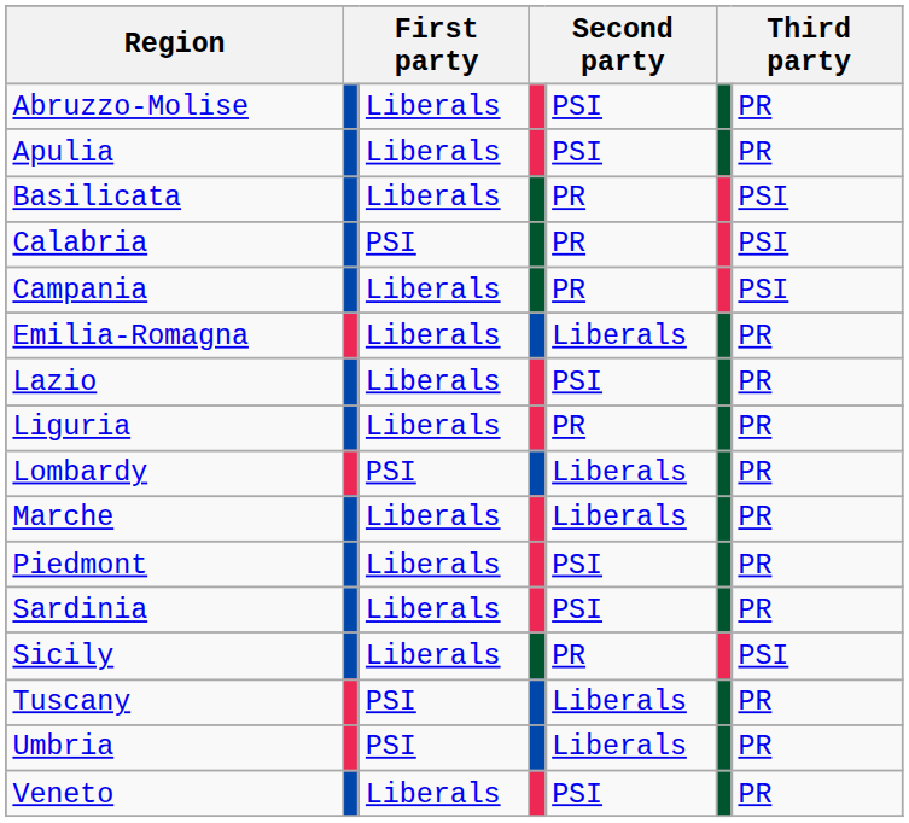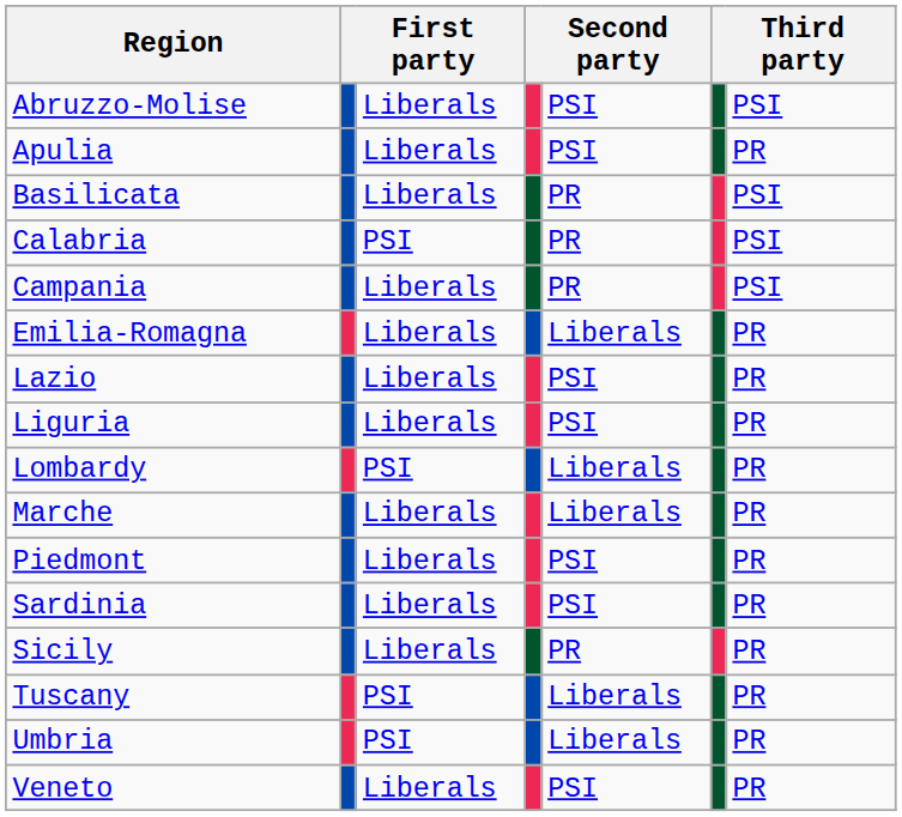 <table class=wikitable>
 <tr>
 <th style="width:150px;">Region</th>
 <th colspan=2 style="width:80px;">First party</th>
 <th colspan=2 style="width:80px;">Second party</th>
 <th colspan=2 style="width:80px;">Third party</th>
 </tr>
 <tr>
 <td><a href='#'>Abruzzo-Molise</a></td>
 <td width="1" bgcolor="#0047AB"></td>
 <td align="left"><a href='#'>Liberals</a></td>
 <td width="1" bgcolor="#ED2855"></td>
 <td align="left"><a href='#'>PSI</a></td>
 <td width="1" bgcolor="#00542E"></td>
-<td align="left"><a href='#'>PR</a></td>
+<td align="left"><a href='#'>PSI</a></td>
 </tr>
 <tr>
 <td><a href='#'>Apulia</a></td>
 <td width="1" bgcolor="#0047AB"></td>
 <td align="left"><a href='#'>Liberals</a></td>
 <td width="1" bgcolor="#ED2855"></td>
 <td align="left"><a href='#'>PSI</a></td>
 <td width="1" bgcolor="#00542E"></td>
 <td align="left"><a href='#'>PR</a></td>
 </tr>
 <tr>
 <td><a href='#'>Basilicata</a></td>
 <td width="1" bgcolor="#0047AB"></td>
 <td align="left"><a href='#'>Liberals</a></td>
 <td width="1" bgcolor="#00542E"></td>
 <td align="left"><a href='#'>PR</a></td>
 <td width="1" bgcolor="#ED2855"></td>
 <td align="left"><a href='#'>PSI</a></td>
 </tr>
 <tr>
 <td><a href='#'>Calabria</a></td>
 <td width="1" bgcolor="#0047AB"></td>
 <td align="left"><a href='#'>PSI</a></td>
 <td width="1" bgcolor="#00542E"></td>
 <td align="left"><a href='#'>PR</a></td>
 <td width="1" bgcolor="#ED2855"></td>
 <td align="left"><a href='#'>PSI</a></td>
 </tr>
 <tr>
 <td><a href='#'>Campania</a></td>
 <td width="1" bgcolor="#0047AB"></td>
 <td align="left"><a href='#'>Liberals</a></td>
 <td width="1" bgcolor="#00542E"></td>
 <td align="left"><a href='#'>PR</a></td>
 <td width="1" bgcolor="#ED2855"></td>
 <td align="left"><a href='#'>PSI</a></td>
 </tr>
 <tr>
 <td><a href='#'>Emilia-Romagna</a></td>
 <td width="1" bgcolor="#ED2855"></td>
 <td align="left"><a href='#'>Liberals</a></td>
 <td width="1" bgcolor="#0047AB"></td>
 <td align="left"><a href='#'>Liberals</a></td>
 <td width="1" bgcolor="#00542E"></td>
 <td align="left"><a href='#'>PR</a></td>
 </tr>
 <tr>
 <td><a href='#'>Lazio</a></td>
 <td width="1" bgcolor="#0047AB"></td>
 <td align="left"><a href='#'>Liberals</a></td>
 <td width="1" bgcolor="#ED2855"></td>
 <td align="left"><a href='#'>PSI</a></td>
 <td width="1" bgcolor="#00542E"></td>
 <td align="left"><a href='#'>PR</a></td>
 </tr>
 <tr>
 <td><a href='#'>Liguria</a></td>
 <td width="1" bgcolor="#0047AB"></td>
 <td align="left"><a href='#'>Liberals</a></td>
 <td width="1" bgcolor="#ED2855"></td>
-<td align="left"><a href='#'>PR</a></td>
+<td align="left"><a href='#'>PSI</a></td>
 <td width="1" bgcolor="#00542E"></td>
 <td align="left"><a href='#'>PR</a></td>
 </tr>
 <tr>
 <td><a href='#'>Lombardy</a></td>
 <td width="1" bgcolor="#ED2855"></td>
 <td align="left"><a href='#'>PSI</a></td>
 <td width="1" bgcolor="#0047AB"></td>
 <td align="left"><a href='#'>Liberals</a></td>
 <td width="1" bgcolor="#00542E"></td>
 <td align="left"><a href='#'>PR</a></td>
 </tr>
 <tr>
 <td><a href='#'>Marche</a></td>
 <td width="1" bgcolor="#0047AB"></td>
 <td align="left"><a href='#'>Liberals</a></td>
 <td width="1" bgcolor="#ED2855"></td>
 <td align="left"><a href='#'>Liberals</a></td>
 <td width="1" bgcolor="#00542E"></td>
 <td align="left"><a href='#'>PR</a></td>
 </tr>
 <tr>
 <td><a href='#'>Piedmont</a></td>
 <td width="1" bgcolor="#0047AB"></td>
 <td align="left"><a href='#'>Liberals</a></td>
 <td width="1" bgcolor="#ED2855"></td>
 <td align="left"><a href='#'>PSI</a></td>
 <td width="1" bgcolor="#00542E"></td>
 <td align="left"><a href='#'>PR</a></td>
 </tr>
 <tr>
 <td><a href='#'>Sardinia</a></td>
 <td width="1" bgcolor="#0047AB"></td>
 <td align="left"><a href='#'>Liberals</a></td>
 <td width="1" bgcolor="#ED2855"></td>
 <td align="left"><a href='#'>PSI</a></td>
 <td width="1" bgcolor="#00542E"></td>
 <td align="left"><a href='#'>PR</a></td>
 </tr>
 <tr>
 <td><a href='#'>Sicily</a></td>
 <td width="1" bgcolor="#0047AB"></td>
 <td align="left"><a href='#'>Liberals</a></td>
 <td width="1" bgcolor="#00542E"></td>
 <td align="left"><a href='#'>PR</a></td>
 <td width="1" bgcolor="#ED2855"></td>
-<td align="left"><a href='#'>PSI</a></td>
+<td align="left"><a href='#'>PR</a></td>
 </tr>
 <tr>
 <td><a href='#'>Tuscany</a></td>
 <td width="1" bgcolor="#ED2855"></td>
 <td align="left"><a href='#'>PSI</a></td>
 <td width="1" bgcolor="#0047AB"></td>
 <td align="left"><a href='#'>Liberals</a></td>
 <td width="1" bgcolor="#00542E"></td>
 <td align="left"><a href='#'>PR</a></td>
 </tr>
 <tr>
 <td><a href='#'>Umbria</a></td>
 <td width="1" bgcolor="#ED2855"></td>
 <td align="left"><a href='#'>PSI</a></td>
 <td width="1" bgcolor="#0047AB"></td>
 <td align="left"><a href='#'>Liberals</a></td>
 <td width="1" bgcolor="#00542E"></td>
 <td align="left"><a href='#'>PR</a></td>
 </tr>
 <tr>
 <td><a href='#'>Veneto</a></td>
 <td width="1" bgcolor="#0047AB"></td>
 <td align="left"><a href='#'>Liberals</a></td>
 <td width="1" bgcolor="#ED2855"></td>
 <td align="left"><a href='#'>PSI</a></td>
 <td width="1" bgcolor="#00542E"></td>
 <td align="left"><a href='#'>PR</a></td>
 </tr>
 </table>
